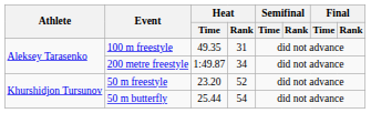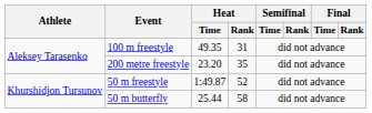 <table class="wikitable" style="text-align:center; font-size:90%">
 <tr>
 <th rowspan="2">Athlete</th>
 <th rowspan="2">Event</th>
 <th colspan="2">Heat</th>
 <th colspan="2">Semifinal</th>
 <th colspan="2">Final</th>
 </tr>
 <tr style="font-size:95%">
 <th>Time</th>
 <th>Rank</th>
 <th>Time</th>
 <th>Rank</th>
 <th>Time</th>
 <th>Rank</th>
 </tr>
 <tr>
 <td align=left rowspan=2><a href='#'>Aleksey Tarasenko</a></td>
 <td align=left><a href='#'>100 m freestyle</a></td>
 <td>49.35</td>
 <td>31</td>
 <td colspan=4>did not advance</td>
 </tr>
 <tr>
 <td align=left><a href='#'>200 metre freestyle</a></td>
-<td>1:49.87</td>
-<td>34</td>
+<td>23.20</td>
+<td>35</td>
 <td colspan=4>did not advance</td>
 </tr>
 <tr>
 <td align=left rowspan=2><a href='#'>Khurshidjon Tursunov</a></td>
 <td align=left><a href='#'>50 m freestyle</a></td>
-<td>23.20</td>
+<td>1:49.87</td>
 <td>52</td>
 <td colspan=4>did not advance</td>
 </tr>
 <tr>
 <td align=left><a href='#'>50 m butterfly</a></td>
 <td>25.44</td>
-<td>54</td>
+<td>58</td>
 <td colspan=4>did not advance</td>
 </tr>
 </table>
